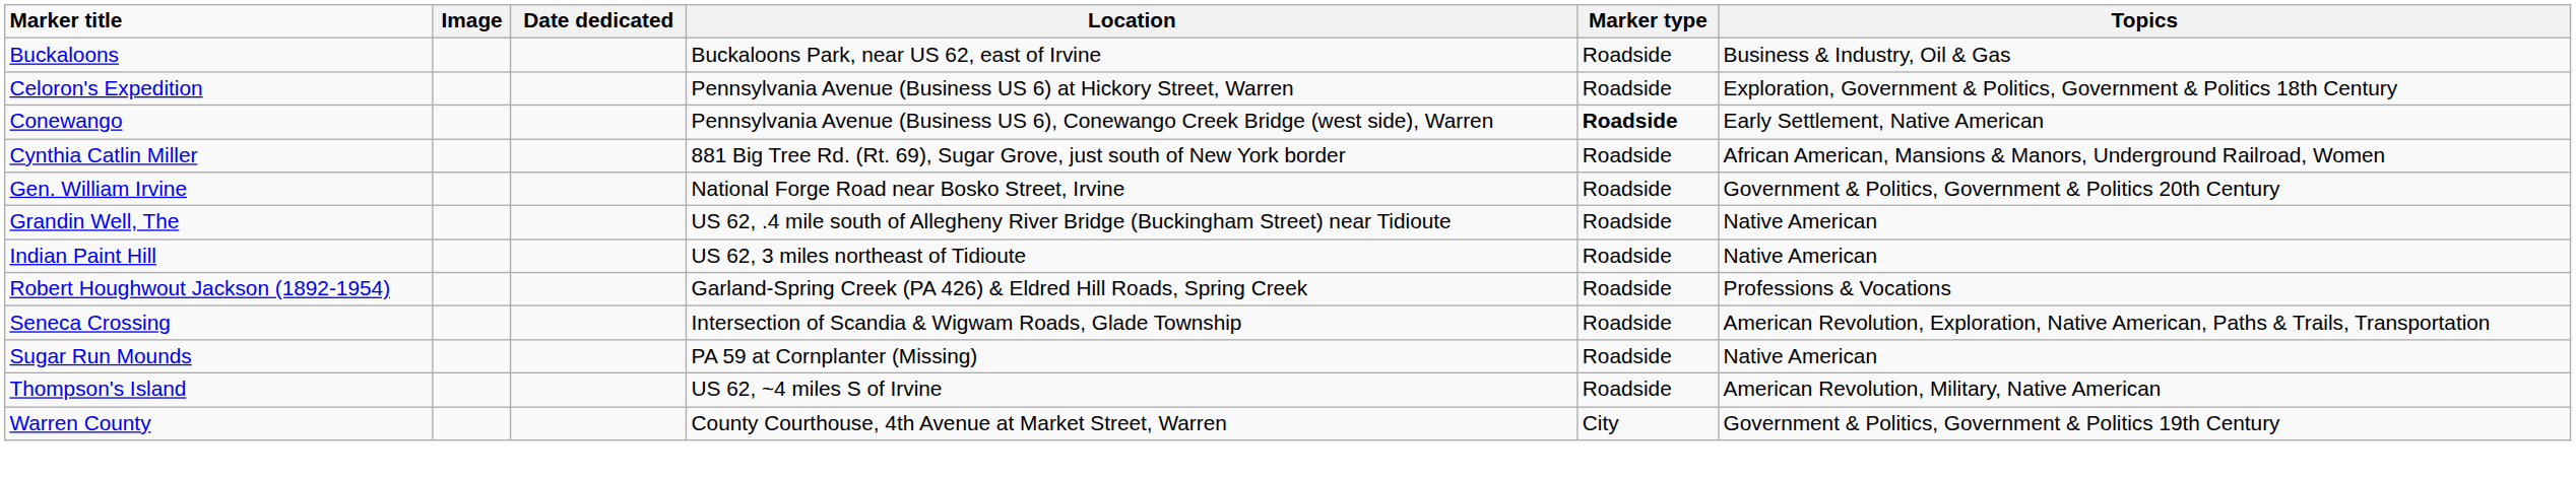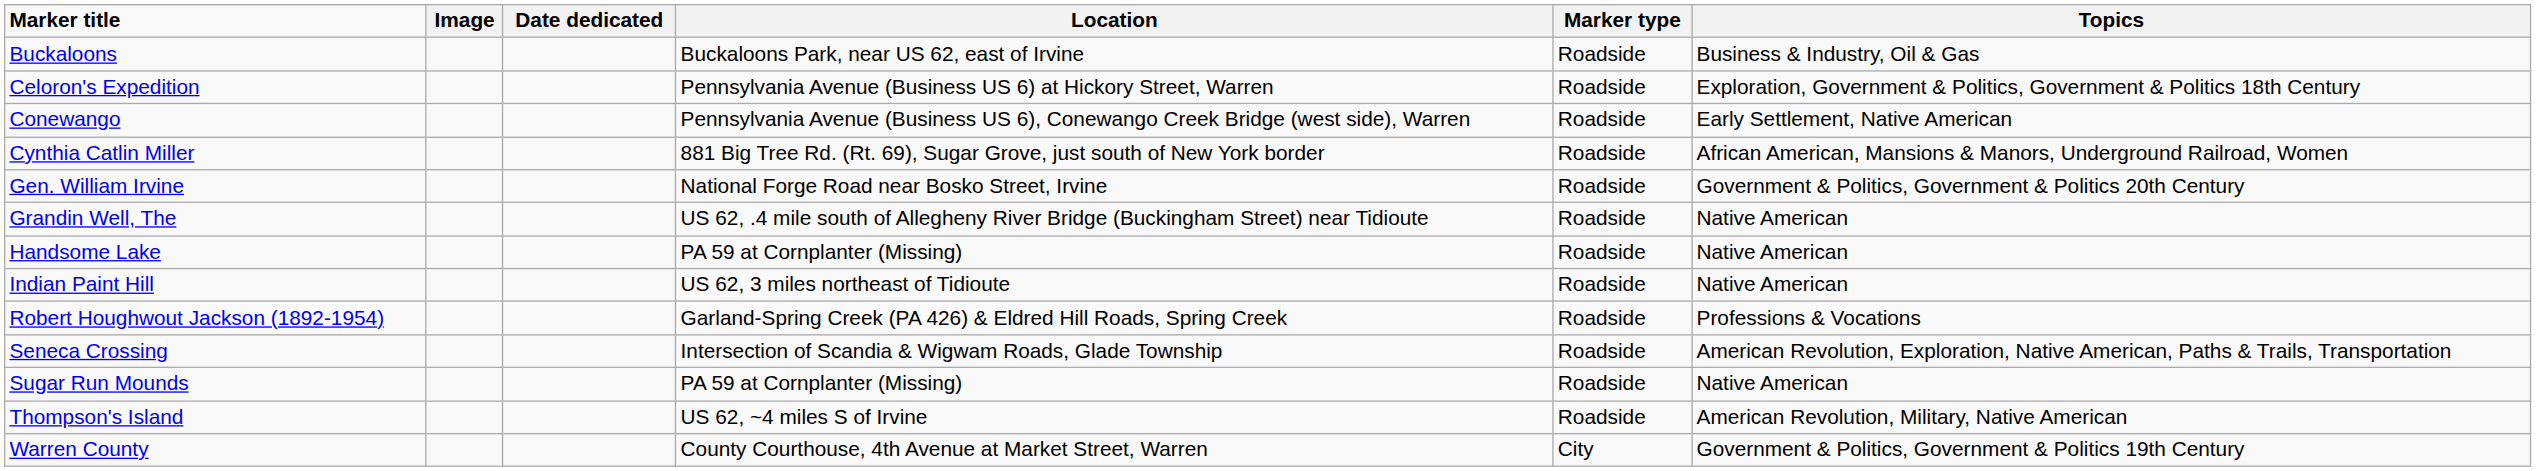 <table class="wikitable sortable" style="width:98%">
 <tr>
 <td><strong>Marker title</strong></td>
 <th class="unsortable"><strong>Image</strong></th>
 <th><strong>Date dedicated</strong></th>
 <th><strong>Location</strong></th>
 <th><strong>Marker type</strong></th>
 <th><strong>Topics</strong></th>
 </tr>
 <tr ->
 <td><a href='#'>Buckaloons</a></td>
 <td></td>
 <td></td>
 <td>Buckaloons Park, near US 62, east of Irvine<br><small></small></td>
 <td>Roadside</td>
 <td>Business & Industry, Oil & Gas</td>
 </tr>
 <tr ->
 <td><a href='#'>Celoron's Expedition</a></td>
 <td></td>
 <td></td>
 <td>Pennsylvania Avenue (Business US 6) at Hickory Street, Warren<br><small></small></td>
 <td>Roadside</td>
 <td>Exploration, Government & Politics, Government & Politics 18th Century</td>
 </tr>
 <tr ->
 <td><a href='#'>Conewango</a></td>
 <td></td>
 <td></td>
 <td>Pennsylvania Avenue (Business US 6), Conewango Creek Bridge (west side), Warren<br><small></small></td>
-<td><strong>Roadside</strong></td>
+<td>Roadside</td>
 <td>Early Settlement, Native American</td>
 </tr>
 <tr ->
 <td><a href='#'>Cynthia Catlin Miller</a></td>
 <td></td>
 <td></td>
 <td>881 Big Tree Rd. (Rt. 69), Sugar Grove, just south of New York border<br><small></small></td>
 <td>Roadside</td>
 <td>African American, Mansions & Manors, Underground Railroad, Women</td>
 </tr>
 <tr ->
 <td><a href='#'>Gen. William Irvine</a></td>
 <td></td>
 <td></td>
 <td>National Forge Road near Bosko Street, Irvine<br><small></small></td>
 <td>Roadside</td>
 <td>Government & Politics, Government & Politics 20th Century</td>
 </tr>
 <tr ->
 <td><a href='#'>Grandin Well, The</a></td>
 <td></td>
 <td></td>
 <td>US 62, .4 mile south of Allegheny River Bridge (Buckingham Street) near Tidioute<br><small></small></td>
+<td>Roadside</td>
+<td>Native American</td>
+</tr>
+<tr ->
+<td><a href='#'>Handsome Lake</a></td>
+<td></td>
+<td></td>
+<td>PA 59 at Cornplanter (Missing)<br><small></small></td>
 <td>Roadside</td>
 <td>Native American</td>
 </tr>
 <tr ->
 <td><a href='#'>Indian Paint Hill</a></td>
 <td></td>
 <td></td>
 <td>US 62, 3 miles northeast of Tidioute<br><small></small></td>
 <td>Roadside</td>
 <td>Native American</td>
 </tr>
 <tr ->
 <td><a href='#'>Robert Houghwout Jackson (1892-1954)</a></td>
 <td></td>
 <td></td>
 <td>Garland-Spring Creek (PA 426) & Eldred Hill Roads, Spring Creek<br><small></small></td>
 <td>Roadside</td>
 <td>Professions & Vocations</td>
 </tr>
 <tr ->
 <td><a href='#'>Seneca Crossing</a></td>
 <td></td>
 <td></td>
 <td>Intersection of Scandia & Wigwam Roads, Glade Township<br><small></small></td>
 <td>Roadside</td>
 <td>American Revolution, Exploration, Native American, Paths & Trails, Transportation</td>
 </tr>
 <tr ->
 <td><a href='#'>Sugar Run Mounds</a></td>
 <td></td>
 <td></td>
 <td>PA 59 at Cornplanter (Missing)<br><small></small></td>
 <td>Roadside</td>
 <td>Native American</td>
 </tr>
 <tr ->
 <td><a href='#'>Thompson's Island</a></td>
 <td></td>
 <td></td>
 <td>US 62, ~4 miles S of Irvine <br><small></small></td>
 <td>Roadside</td>
 <td>American Revolution, Military, Native American</td>
 </tr>
 <tr ->
 <td><a href='#'>Warren County</a></td>
 <td></td>
 <td></td>
 <td>County Courthouse, 4th Avenue at Market Street, Warren<br><small></small></td>
 <td>City</td>
 <td>Government & Politics, Government & Politics 19th Century</td>
 </tr>
 </table>
